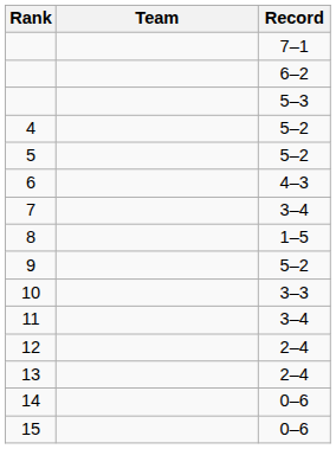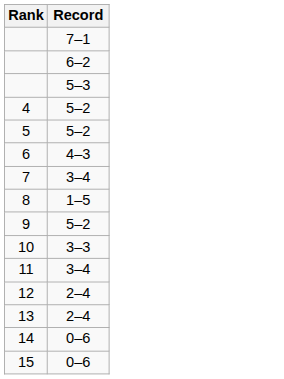 <table class="wikitable" style="text-align: center;">
 <tr>
 <th width=40>Rank</th>
-<th width=180>Team</th>
 <th width=60>Record</th>
 </tr>
 <tr>
 <td></td>
-<td align="left"></td>
 <td>7–1</td>
 </tr>
 <tr>
 <td></td>
-<td align="left"></td>
 <td>6–2</td>
 </tr>
 <tr>
 <td></td>
-<td align="left"></td>
 <td>5–3</td>
 </tr>
 <tr>
 <td>4</td>
-<td align="left"></td>
 <td>5–2</td>
 </tr>
 <tr>
 <td>5</td>
-<td align="left"></td>
 <td>5–2</td>
 </tr>
 <tr>
 <td>6</td>
-<td align="left"></td>
 <td>4–3</td>
 </tr>
 <tr>
 <td>7</td>
-<td align="left"></td>
 <td>3–4</td>
 </tr>
 <tr>
 <td>8</td>
-<td align="left"></td>
 <td>1–5</td>
 </tr>
 <tr>
 <td>9</td>
-<td align="left"></td>
 <td>5–2</td>
 </tr>
 <tr>
 <td>10</td>
-<td align="left"></td>
 <td>3–3</td>
 </tr>
 <tr>
 <td>11</td>
-<td align="left"></td>
 <td>3–4</td>
 </tr>
 <tr>
 <td>12</td>
-<td align="left"></td>
 <td>2–4</td>
 </tr>
 <tr>
 <td>13</td>
-<td align="left"></td>
 <td>2–4</td>
 </tr>
 <tr>
 <td>14</td>
-<td align="left"></td>
 <td>0–6</td>
 </tr>
 <tr>
 <td>15</td>
-<td align="left"></td>
 <td>0–6</td>
 </tr>
 </table>
